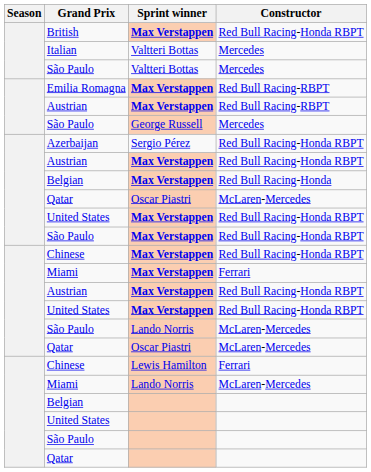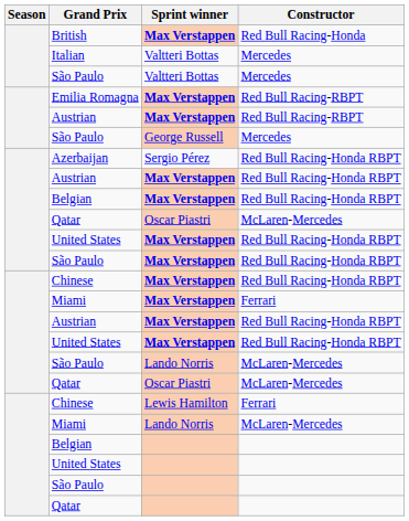 <table class="wikitable sortable">
 <tr>
 <th>Season</th>
 <th>Grand Prix</th>
 <th>Sprint winner</th>
 <th>Constructor</th>
 </tr>
 <tr>
 <th rowspan="3"></th>
 <td> <a href='#'>British</a></td>
 <td style=background:#FBCEB1> <strong><a href='#'>Max Verstappen</a></strong></td>
-<td><a href='#'>Red Bull Racing</a>-<a href='#'>Honda RBPT</a></td>
+<td><a href='#'>Red Bull Racing</a>-<a href='#'>Honda</a></td>
 </tr>
 <tr>
 <td> <a href='#'>Italian</a></td>
 <td> <a href='#'>Valtteri Bottas</a></td>
 <td><a href='#'>Mercedes</a></td>
 </tr>
 <tr>
 <td> <a href='#'>São Paulo</a></td>
 <td> <a href='#'>Valtteri Bottas</a></td>
 <td><a href='#'>Mercedes</a></td>
 </tr>
 <tr>
 <th rowspan="3"></th>
 <td> <a href='#'>Emilia Romagna</a></td>
 <td style=background:#FBCEB1> <strong><a href='#'>Max Verstappen</a></strong></td>
 <td><a href='#'>Red Bull Racing</a>-<a href='#'>RBPT</a></td>
 </tr>
 <tr>
 <td> <a href='#'>Austrian</a></td>
 <td style=background:#FBCEB1> <strong><a href='#'>Max Verstappen</a></strong></td>
 <td><a href='#'>Red Bull Racing</a>-<a href='#'>RBPT</a></td>
 </tr>
 <tr>
 <td> <a href='#'>São Paulo</a></td>
 <td style=background:#FBCEB1> <a href='#'>George Russell</a></td>
 <td><a href='#'>Mercedes</a></td>
 </tr>
 <tr>
 <th rowspan="6"></th>
 <td> <a href='#'>Azerbaijan</a></td>
 <td> <a href='#'>Sergio Pérez</a></td>
 <td><a href='#'>Red Bull Racing</a>-<a href='#'>Honda RBPT</a></td>
 </tr>
 <tr>
 <td> <a href='#'>Austrian</a></td>
 <td style=background:#FBCEB1> <strong><a href='#'>Max Verstappen</a></strong></td>
 <td><a href='#'>Red Bull Racing</a>-<a href='#'>Honda RBPT</a></td>
 </tr>
 <tr>
 <td> <a href='#'>Belgian</a></td>
 <td style=background:#FBCEB1> <strong><a href='#'>Max Verstappen</a></strong></td>
-<td><a href='#'>Red Bull Racing</a>-<a href='#'>Honda</a></td>
+<td><a href='#'>Red Bull Racing</a>-<a href='#'>Honda RBPT</a></td>
 </tr>
 <tr>
 <td> <a href='#'>Qatar</a></td>
 <td style=background:#FBCEB1> <a href='#'>Oscar Piastri</a></td>
 <td><a href='#'>McLaren</a>-<a href='#'>Mercedes</a></td>
 </tr>
 <tr>
 <td> <a href='#'>United States</a></td>
 <td style=background:#FBCEB1> <strong><a href='#'>Max Verstappen</a></strong></td>
 <td><a href='#'>Red Bull Racing</a>-<a href='#'>Honda RBPT</a></td>
 </tr>
 <tr>
 <td> <a href='#'>São Paulo</a></td>
 <td style=background:#FBCEB1> <strong><a href='#'>Max Verstappen</a></strong></td>
 <td><a href='#'>Red Bull Racing</a>-<a href='#'>Honda RBPT</a></td>
 </tr>
 <tr>
 <th rowspan="6"></th>
 <td> <a href='#'>Chinese</a></td>
 <td style=background:#FBCEB1> <strong><a href='#'>Max Verstappen</a></strong></td>
 <td><a href='#'>Red Bull Racing</a>-<a href='#'>Honda RBPT</a></td>
 </tr>
 <tr>
 <td> <a href='#'>Miami</a></td>
 <td style=background:#FBCEB1> <strong><a href='#'>Max Verstappen</a></strong></td>
 <td><a href='#'>Ferrari</a></td>
 </tr>
 <tr>
 <td> <a href='#'>Austrian</a></td>
 <td style=background:#FBCEB1> <strong><a href='#'>Max Verstappen</a></strong></td>
 <td><a href='#'>Red Bull Racing</a>-<a href='#'>Honda RBPT</a></td>
 </tr>
 <tr>
 <td> <a href='#'>United States</a></td>
 <td style=background:#FBCEB1> <strong><a href='#'>Max Verstappen</a></strong></td>
 <td><a href='#'>Red Bull Racing</a>-<a href='#'>Honda RBPT</a></td>
 </tr>
 <tr>
 <td> <a href='#'>São Paulo</a></td>
 <td style=background:#FBCEB1> <a href='#'>Lando Norris</a></td>
 <td><a href='#'>McLaren</a>-<a href='#'>Mercedes</a></td>
 </tr>
 <tr>
 <td> <a href='#'>Qatar</a></td>
 <td style=background:#FBCEB1> <a href='#'>Oscar Piastri</a></td>
 <td><a href='#'>McLaren</a>-<a href='#'>Mercedes</a></td>
 </tr>
 <tr>
 <th rowspan="6"></th>
 <td> <a href='#'>Chinese</a></td>
 <td style=background:#FBCEB1> <a href='#'>Lewis Hamilton</a></td>
 <td><a href='#'>Ferrari</a></td>
 </tr>
 <tr>
 <td> <a href='#'>Miami</a></td>
 <td style=background:#FBCEB1> <a href='#'>Lando Norris</a></td>
 <td><a href='#'>McLaren</a>-<a href='#'>Mercedes</a></td>
 </tr>
 <tr>
 <td> <a href='#'>Belgian</a></td>
 <td style=background:#FBCEB1></td>
 <td></td>
 </tr>
 <tr>
 <td> <a href='#'>United States</a></td>
 <td style=background:#FBCEB1></td>
 <td></td>
 </tr>
 <tr>
 <td> <a href='#'>São Paulo</a></td>
 <td style=background:#FBCEB1></td>
 <td></td>
 </tr>
 <tr>
 <td> <a href='#'>Qatar</a></td>
 <td style=background:#FBCEB1></td>
 <td></td>
 </tr>
 </table>
